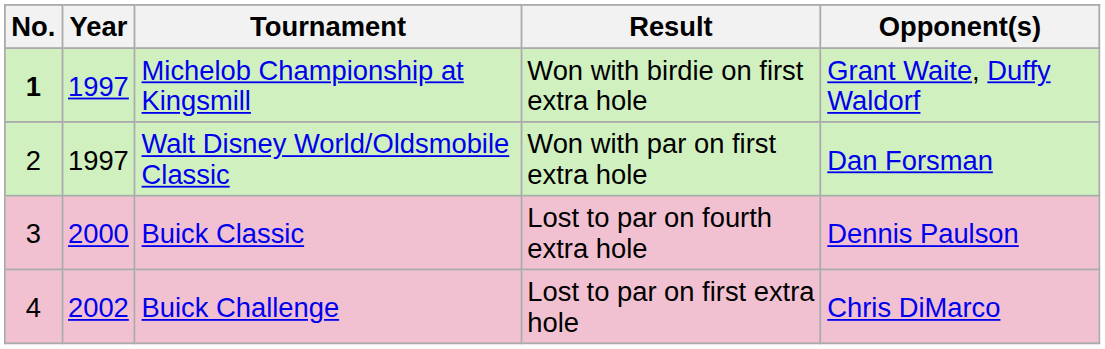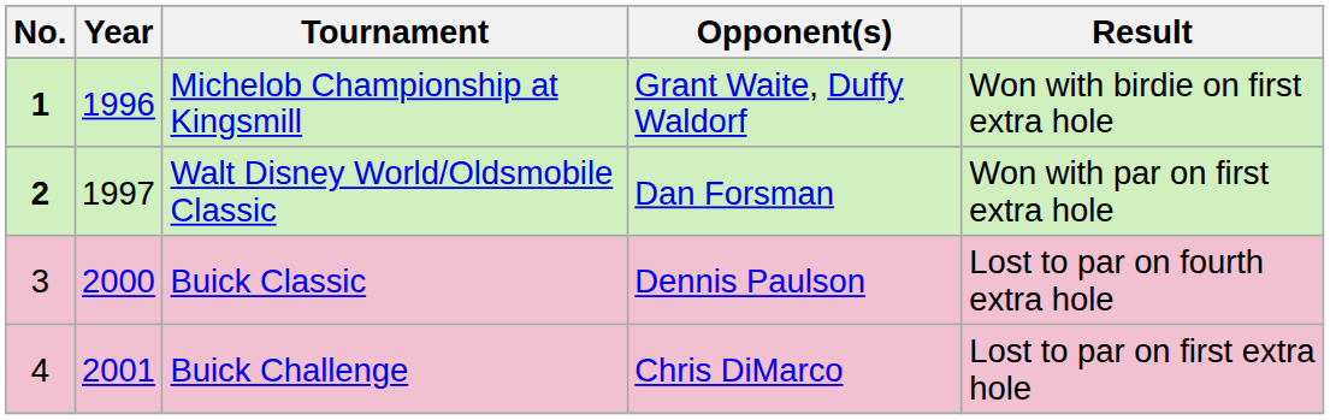 <table class="wikitable" style="font-size:95%;">
 <tr>
 <th>No.</th>
 <th>Year</th>
 <th>Tournament</th>
+<th>Opponent(s)</th>
 <th>Result</th>
-<th>Opponent(s)</th>
 </tr>
 <tr style="background:#D0F0C0;">
 <td align=center><strong>1</strong></td>
-<td align=center><a href='#'>1997</a></td>
+<td align=center><a href='#'>1996</a></td>
 <td><a href='#'>Michelob Championship at Kingsmill</a></td>
+<td> <a href='#'>Grant Waite</a>,  <a href='#'>Duffy Waldorf</a></td>
 <td>Won with birdie on first extra hole</td>
-<td> <a href='#'>Grant Waite</a>,  <a href='#'>Duffy Waldorf</a></td>
 </tr>
 <tr style="background:#D0F0C0;">
-<td align=center>2</td>
+<td align=center><strong>2</strong></td>
 <td align=center>1997</td>
 <td><a href='#'>Walt Disney World/Oldsmobile Classic</a></td>
+<td> <a href='#'>Dan Forsman</a></td>
 <td>Won with par on first extra hole</td>
-<td> <a href='#'>Dan Forsman</a></td>
 </tr>
 <tr style="background:#F2C1D1;">
 <td align=center>3</td>
 <td align=center><a href='#'>2000</a></td>
 <td><a href='#'>Buick Classic</a></td>
+<td> <a href='#'>Dennis Paulson</a></td>
 <td>Lost to par on fourth extra hole</td>
-<td> <a href='#'>Dennis Paulson</a></td>
 </tr>
 <tr style="background:#F2C1D1;">
 <td align=center>4</td>
-<td align=center><a href='#'>2002</a></td>
+<td align=center><a href='#'>2001</a></td>
 <td><a href='#'>Buick Challenge</a></td>
+<td> <a href='#'>Chris DiMarco</a></td>
 <td>Lost to par on first extra hole</td>
-<td> <a href='#'>Chris DiMarco</a></td>
 </tr>
 </table>
